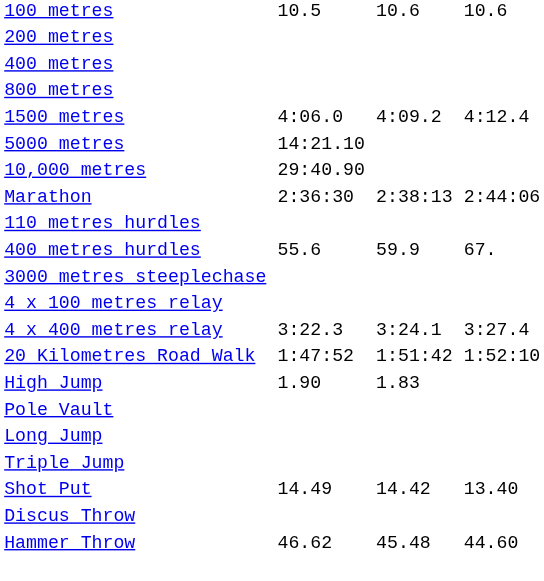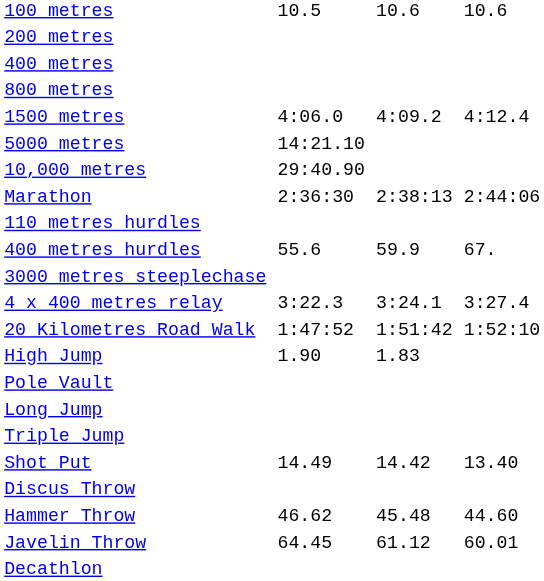 <table>
 <tr>
 <td><a href='#'>100 metres</a></td>
 <td></td>
 <td>10.5</td>
 <td></td>
 <td>10.6</td>
 <td></td>
 <td>10.6</td>
 </tr>
 <tr>
 <td><a href='#'>200 metres</a></td>
 <td></td>
 <td></td>
 <td></td>
 <td></td>
 <td></td>
 <td></td>
 </tr>
 <tr>
 <td><a href='#'>400 metres</a></td>
 <td></td>
 <td></td>
 <td></td>
 <td></td>
 <td></td>
 <td></td>
 </tr>
 <tr>
 <td><a href='#'>800 metres</a></td>
 <td></td>
 <td></td>
 <td></td>
 <td></td>
 <td></td>
 <td></td>
 </tr>
 <tr>
 <td><a href='#'>1500 metres</a></td>
 <td></td>
 <td>4:06.0</td>
 <td></td>
 <td>4:09.2</td>
 <td></td>
 <td>4:12.4</td>
 </tr>
 <tr>
 <td><a href='#'>5000 metres</a></td>
 <td></td>
 <td>14:21.10</td>
 <td></td>
 <td></td>
 <td></td>
 <td></td>
 </tr>
 <tr>
 <td><a href='#'>10,000 metres</a></td>
 <td></td>
 <td>29:40.90</td>
 <td></td>
 <td></td>
 <td></td>
 <td></td>
 </tr>
 <tr>
 <td><a href='#'>Marathon</a></td>
 <td></td>
 <td>2:36:30</td>
 <td></td>
 <td>2:38:13</td>
 <td></td>
 <td>2:44:06</td>
 </tr>
 <tr>
 <td><a href='#'>110 metres hurdles</a></td>
 <td></td>
 <td></td>
 <td></td>
 <td></td>
 <td></td>
 <td></td>
 </tr>
 <tr>
 <td><a href='#'>400 metres hurdles</a></td>
 <td></td>
 <td>55.6</td>
 <td></td>
 <td>59.9</td>
 <td></td>
 <td>67.</td>
 </tr>
 <tr>
 <td><a href='#'>3000 metres steeplechase</a></td>
 <td></td>
 <td></td>
 <td></td>
 <td></td>
 <td></td>
 <td></td>
 </tr>
 <tr>
-<td><a href='#'>4 x 100 metres relay</a></td>
-<td></td>
-<td></td>
-<td></td>
-<td></td>
-<td></td>
-<td></td>
-</tr>
-<tr>
 <td><a href='#'>4 x 400 metres relay</a></td>
 <td></td>
 <td>3:22.3</td>
 <td></td>
 <td>3:24.1</td>
 <td></td>
 <td>3:27.4</td>
 </tr>
 <tr>
 <td><a href='#'>20 Kilometres Road Walk</a></td>
 <td></td>
 <td>1:47:52</td>
 <td></td>
 <td>1:51:42</td>
 <td></td>
 <td>1:52:10</td>
 </tr>
 <tr>
 <td><a href='#'>High Jump</a></td>
 <td></td>
 <td>1.90</td>
 <td></td>
 <td>1.83</td>
 <td></td>
 <td></td>
 </tr>
 <tr>
 <td><a href='#'>Pole Vault</a></td>
 <td></td>
 <td></td>
 <td></td>
 <td></td>
 <td></td>
 <td></td>
 </tr>
 <tr>
 <td><a href='#'>Long Jump</a></td>
 <td></td>
 <td></td>
 <td></td>
 <td></td>
 <td></td>
 <td></td>
 </tr>
 <tr>
 <td><a href='#'>Triple Jump</a></td>
 <td></td>
 <td></td>
 <td></td>
 <td></td>
 <td></td>
 <td></td>
 </tr>
 <tr>
 <td><a href='#'>Shot Put</a></td>
 <td></td>
 <td>14.49</td>
 <td></td>
 <td>14.42</td>
 <td></td>
 <td>13.40</td>
 </tr>
 <tr>
 <td><a href='#'>Discus Throw</a></td>
 <td></td>
 <td></td>
 <td></td>
 <td></td>
 <td></td>
 <td></td>
 </tr>
 <tr>
 <td><a href='#'>Hammer Throw</a></td>
 <td></td>
 <td>46.62</td>
 <td></td>
 <td>45.48</td>
 <td></td>
 <td>44.60</td>
 </tr>
+<tr>
+<td><a href='#'>Javelin Throw</a></td>
+<td></td>
+<td>64.45</td>
+<td></td>
+<td>61.12</td>
+<td></td>
+<td>60.01</td>
+</tr>
+<tr>
+<td><a href='#'>Decathlon</a></td>
+<td></td>
+<td></td>
+<td></td>
+<td></td>
+<td></td>
+<td></td>
+</tr>
 </table>
